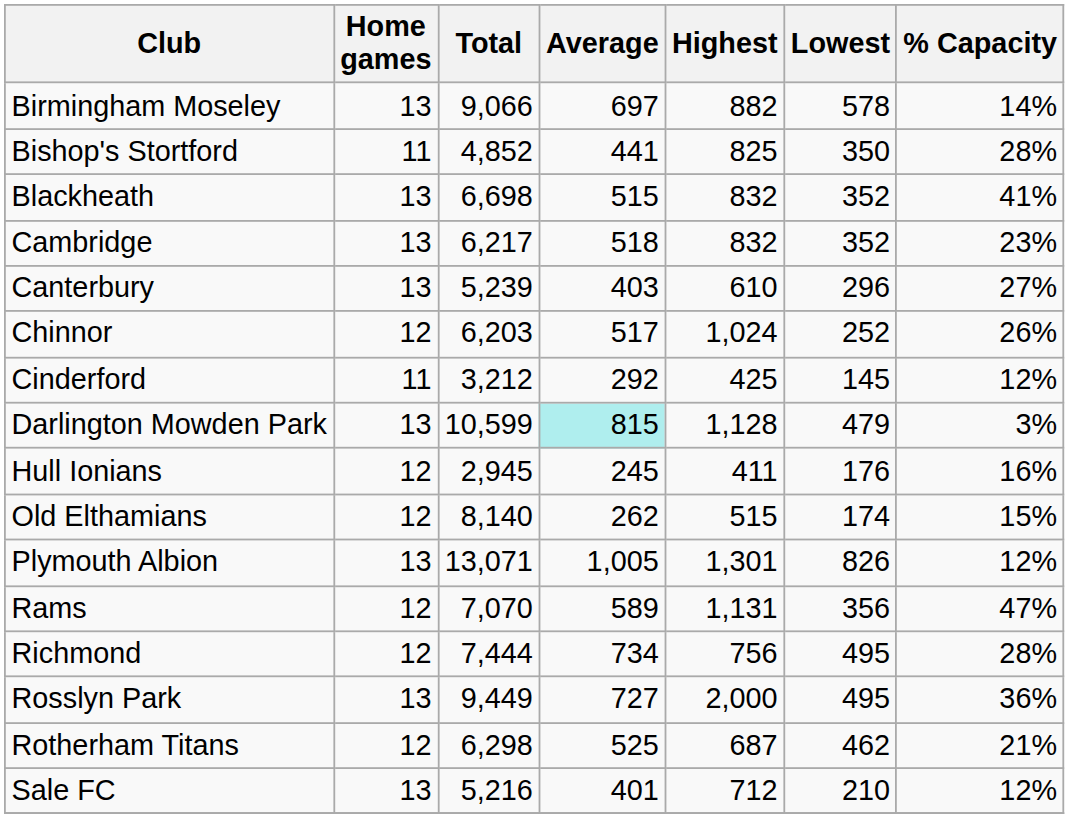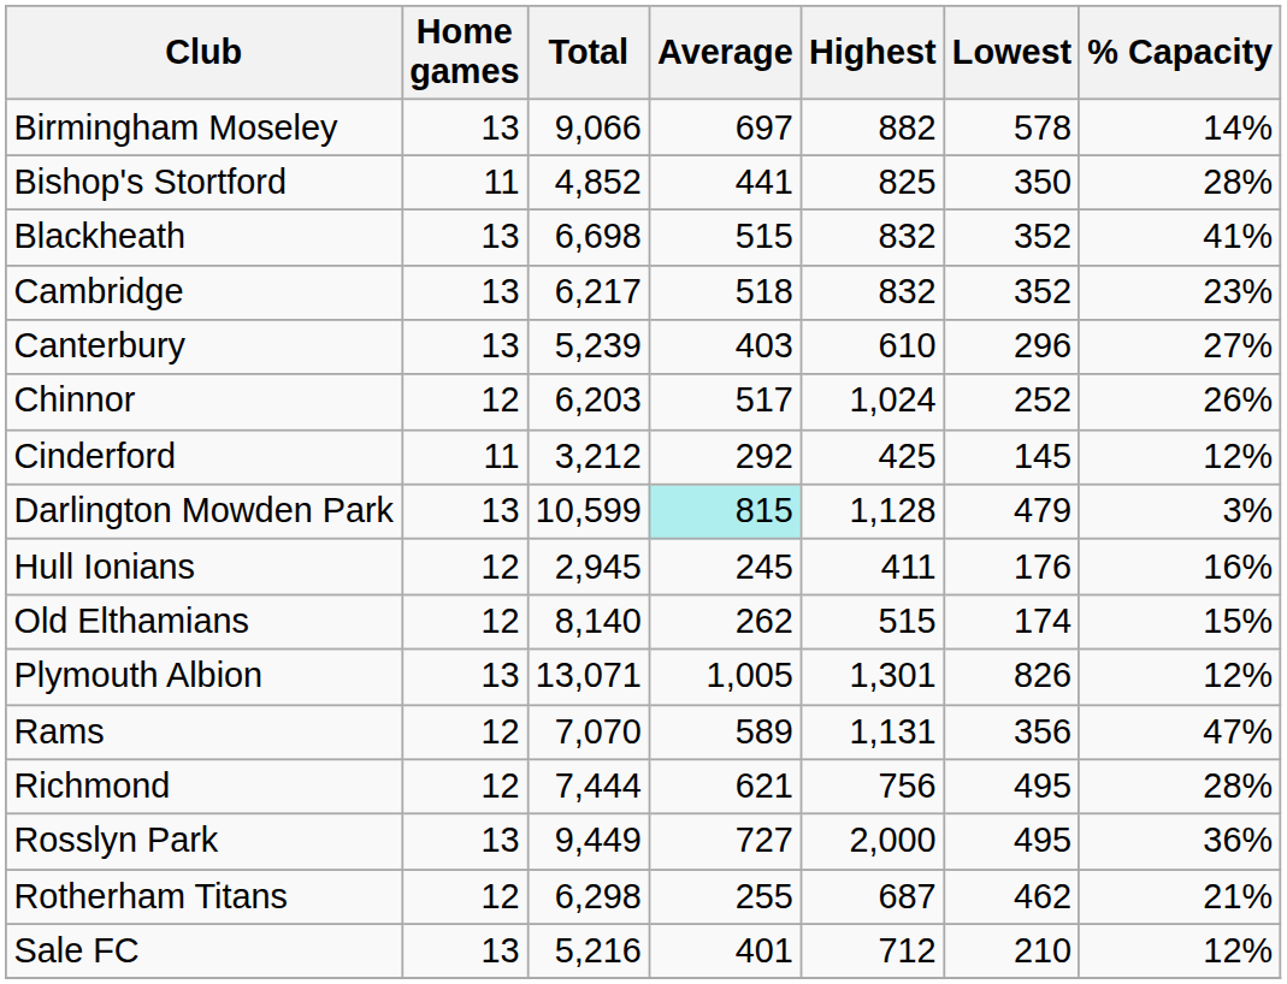 <table class="wikitable sortable" style="text-align:right">
 <tr>
 <th>Club</th>
 <th>Home<br>games</th>
 <th>Total</th>
 <th>Average</th>
 <th>Highest</th>
 <th>Lowest</th>
 <th>% Capacity</th>
 </tr>
 <tr>
 <td style="text-align:left">Birmingham Moseley</td>
 <td>13</td>
 <td>9,066</td>
 <td>697</td>
 <td>882</td>
 <td>578</td>
 <td>14%</td>
 </tr>
 <tr>
 <td style="text-align:left">Bishop's Stortford</td>
 <td>11</td>
 <td>4,852</td>
 <td>441</td>
 <td>825</td>
 <td>350</td>
 <td>28%</td>
 </tr>
 <tr>
 <td style="text-align:left">Blackheath</td>
 <td>13</td>
 <td>6,698</td>
 <td>515</td>
 <td>832</td>
 <td>352</td>
 <td>41%</td>
 </tr>
 <tr>
 <td style="text-align:left">Cambridge</td>
 <td>13</td>
 <td>6,217</td>
 <td>518</td>
 <td>832</td>
 <td>352</td>
 <td>23%</td>
 </tr>
 <tr>
 <td style="text-align:left">Canterbury</td>
 <td>13</td>
 <td>5,239</td>
 <td>403</td>
 <td>610</td>
 <td>296</td>
 <td>27%</td>
 </tr>
 <tr>
 <td style="text-align:left">Chinnor</td>
 <td>12</td>
 <td>6,203</td>
 <td>517</td>
 <td>1,024</td>
 <td>252</td>
 <td>26%</td>
 </tr>
 <tr>
 <td style="text-align:left">Cinderford</td>
 <td>11</td>
 <td>3,212</td>
 <td>292</td>
 <td>425</td>
 <td>145</td>
 <td>12%</td>
 </tr>
 <tr>
 <td style="text-align:left">Darlington Mowden Park</td>
 <td>13</td>
 <td>10,599</td>
 <td style="background: paleturquoise;">815</td>
 <td>1,128</td>
 <td>479</td>
 <td>3%</td>
 </tr>
 <tr>
 <td style="text-align:left">Hull Ionians</td>
 <td>12</td>
 <td>2,945</td>
 <td>245</td>
 <td>411</td>
 <td>176</td>
 <td>16%</td>
 </tr>
 <tr>
 <td style="text-align:left">Old Elthamians</td>
 <td>12</td>
 <td>8,140</td>
 <td>262</td>
 <td>515</td>
 <td>174</td>
 <td>15%</td>
 </tr>
 <tr>
 <td style="text-align:left">Plymouth Albion</td>
 <td>13</td>
 <td>13,071</td>
 <td>1,005</td>
 <td>1,301</td>
 <td>826</td>
 <td>12%</td>
 </tr>
 <tr>
 <td style="text-align:left">Rams</td>
 <td>12</td>
 <td>7,070</td>
 <td>589</td>
 <td>1,131</td>
 <td>356</td>
 <td>47%</td>
 </tr>
 <tr>
 <td style="text-align:left">Richmond</td>
 <td>12</td>
 <td>7,444</td>
-<td>734</td>
+<td>621</td>
 <td>756</td>
 <td>495</td>
 <td>28%</td>
 </tr>
 <tr>
 <td style="text-align:left">Rosslyn Park</td>
 <td>13</td>
 <td>9,449</td>
 <td>727</td>
 <td>2,000</td>
 <td>495</td>
 <td>36%</td>
 </tr>
 <tr>
 <td style="text-align:left">Rotherham Titans</td>
 <td>12</td>
 <td>6,298</td>
-<td>525</td>
+<td>255</td>
 <td>687</td>
 <td>462</td>
 <td>21%</td>
 </tr>
 <tr>
 <td style="text-align:left">Sale FC</td>
 <td>13</td>
 <td>5,216</td>
 <td>401</td>
 <td>712</td>
 <td>210</td>
 <td>12%</td>
 </tr>
 <tr>
 </tr>
 </table>
